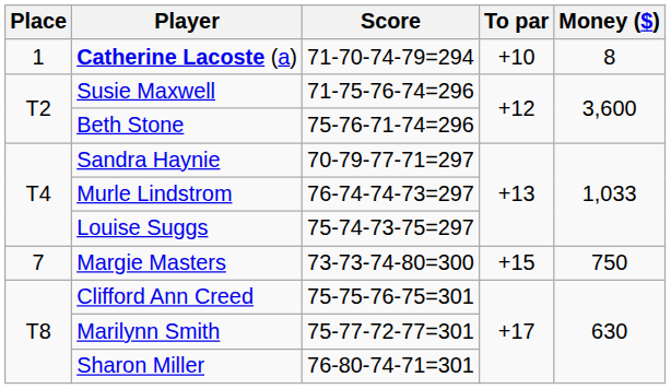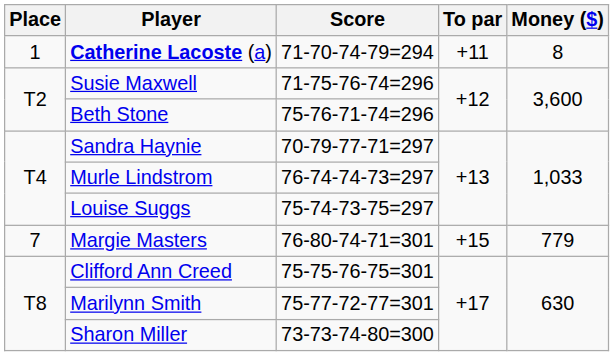 <table class="wikitable">
 <tr>
 <th>Place</th>
 <th>Player</th>
 <th>Score</th>
 <th>To par</th>
 <th>Money (<a href='#'>$</a>)</th>
 </tr>
 <tr>
 <td align=center>1</td>
 <td> <strong><a href='#'>Catherine Lacoste</a></strong> (<a href='#'>a</a>)</td>
 <td>71-70-74-79=294</td>
-<td align=center>+10</td>
+<td align=center>+11</td>
 <td align=center>8</td>
 </tr>
 <tr>
 <td align=center rowspan=2>T2</td>
 <td> <a href='#'>Susie Maxwell</a></td>
 <td>71-75-76-74=296</td>
 <td align=center rowspan=2>+12</td>
 <td align=center rowspan=2>3,600</td>
 </tr>
 <tr>
 <td> <a href='#'>Beth Stone</a></td>
 <td>75-76-71-74=296</td>
 </tr>
 <tr>
 <td align=center rowspan=3>T4</td>
 <td> <a href='#'>Sandra Haynie</a></td>
 <td>70-79-77-71=297</td>
 <td align=center rowspan=3>+13</td>
 <td align=center rowspan=3>1,033</td>
 </tr>
 <tr>
 <td> <a href='#'>Murle Lindstrom</a></td>
 <td>76-74-74-73=297</td>
 </tr>
 <tr>
 <td> <a href='#'>Louise Suggs</a></td>
 <td>75-74-73-75=297</td>
 </tr>
 <tr>
 <td align=center>7</td>
 <td> <a href='#'>Margie Masters</a></td>
-<td>73-73-74-80=300</td>
+<td>76-80-74-71=301</td>
 <td align=center>+15</td>
-<td align=center>750</td>
+<td align=center>779</td>
 </tr>
 <tr>
 <td align=center rowspan=3>T8</td>
 <td> <a href='#'>Clifford Ann Creed</a></td>
 <td>75-75-76-75=301</td>
 <td align=center rowspan=3>+17</td>
 <td align=center rowspan=3>630</td>
 </tr>
 <tr>
 <td> <a href='#'>Marilynn Smith</a></td>
 <td>75-77-72-77=301</td>
 </tr>
 <tr>
 <td> <a href='#'>Sharon Miller</a></td>
-<td>76-80-74-71=301</td>
+<td>73-73-74-80=300</td>
 </tr>
 </table>
